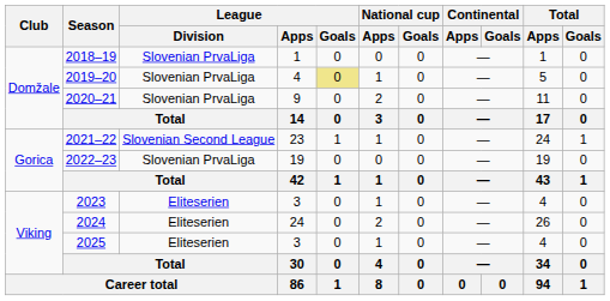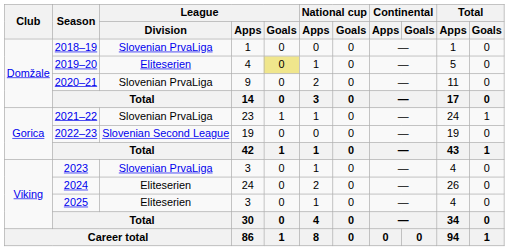 <table class="wikitable" style="text-align: center;">
 <tr>
 <th rowspan="2">Club</th>
 <th rowspan="2">Season</th>
 <th colspan="3">League</th>
 <th colspan="2">National cup</th>
 <th colspan="2">Continental</th>
 <th colspan="2">Total</th>
 </tr>
 <tr>
 <th>Division</th>
 <th>Apps</th>
 <th>Goals</th>
 <th>Apps</th>
 <th>Goals</th>
 <th>Apps</th>
 <th>Goals</th>
 <th>Apps</th>
 <th>Goals</th>
 </tr>
 <tr>
 <td rowspan="4"><a href='#'>Domžale</a></td>
 <td><a href='#'>2018–19</a></td>
 <td><a href='#'>Slovenian PrvaLiga</a></td>
 <td>1</td>
 <td>0</td>
 <td>0</td>
 <td>0</td>
 <td colspan=2>—</td>
 <td>1</td>
 <td>0</td>
 </tr>
 <tr>
 <td><a href='#'>2019–20</a></td>
-<td>Slovenian PrvaLiga</td>
+<td><a href='#'>Eliteserien</a></td>
 <td>4</td>
 <td style="background: khaki;">0</td>
 <td>1</td>
 <td>0</td>
 <td colspan=2>—</td>
 <td>5</td>
 <td>0</td>
 </tr>
 <tr>
 <td><a href='#'>2020–21</a></td>
 <td>Slovenian PrvaLiga</td>
 <td>9</td>
 <td>0</td>
 <td>2</td>
 <td>0</td>
 <td colspan=2>—</td>
 <td>11</td>
 <td>0</td>
 </tr>
 <tr>
 <th colspan="2">Total</th>
 <th>14</th>
 <th>0</th>
 <th>3</th>
 <th>0</th>
 <th colspan=2>—</th>
 <th>17</th>
 <th>0</th>
 </tr>
 <tr>
 <td rowspan="3"><a href='#'>Gorica</a></td>
 <td><a href='#'>2021–22</a></td>
-<td><a href='#'>Slovenian Second League</a></td>
+<td>Slovenian PrvaLiga</td>
 <td>23</td>
 <td>1</td>
 <td>1</td>
 <td>0</td>
 <td colspan=2>—</td>
 <td>24</td>
 <td>1</td>
 </tr>
 <tr>
 <td><a href='#'>2022–23</a></td>
-<td>Slovenian PrvaLiga</td>
+<td><a href='#'>Slovenian Second League</a></td>
 <td>19</td>
 <td>0</td>
 <td>0</td>
 <td>0</td>
 <td colspan=2>—</td>
 <td>19</td>
 <td>0</td>
 </tr>
 <tr>
 <th colspan="2">Total</th>
 <th>42</th>
 <th>1</th>
 <th>1</th>
 <th>0</th>
 <th colspan=2>—</th>
 <th>43</th>
 <th>1</th>
 </tr>
 <tr>
 <td rowspan="4"><a href='#'>Viking</a></td>
 <td><a href='#'>2023</a></td>
-<td><a href='#'>Eliteserien</a></td>
+<td><a href='#'>Slovenian PrvaLiga</a></td>
 <td>3</td>
 <td>0</td>
 <td>1</td>
 <td>0</td>
 <td colspan="2">—</td>
 <td>4</td>
 <td>0</td>
 </tr>
 <tr>
 <td><a href='#'>2024</a></td>
 <td>Eliteserien</td>
 <td>24</td>
 <td>0</td>
 <td>2</td>
 <td>0</td>
 <td colspan="2">—</td>
 <td>26</td>
 <td>0</td>
 </tr>
 <tr>
 <td><a href='#'>2025</a></td>
 <td>Eliteserien</td>
 <td>3</td>
 <td>0</td>
 <td>1</td>
 <td>0</td>
 <td colspan="2">—</td>
 <td>4</td>
 <td>0</td>
 </tr>
 <tr>
 <th colspan="2">Total</th>
 <th>30</th>
 <th>0</th>
 <th>4</th>
 <th>0</th>
 <th colspan=2>—</th>
 <th>34</th>
 <th>0</th>
 </tr>
 <tr>
 <th colspan="3">Career total</th>
 <th>86</th>
 <th>1</th>
 <th>8</th>
 <th>0</th>
 <th>0</th>
 <th>0</th>
 <th>94</th>
 <th>1</th>
 </tr>
 </table>
